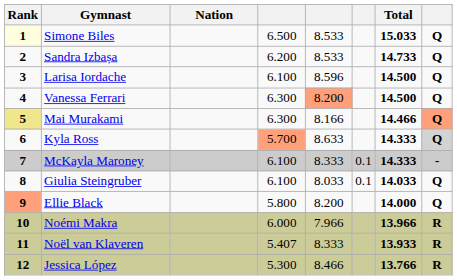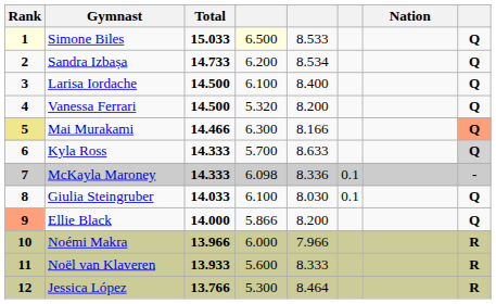 <table class="wikitable sortable" style="text-align:center; font-size:100%">
 <tr>
 <th scope="col"  style="width:15px;">Rank</th>
 <th scope="col"  style="width:150px;">Gymnast</th>
-<th scope="col"  style="width:100px;">Nation</th>
+<th scope="col"  style="width:50px;">Total</th>
 <th scope="col"  style="width:50px;"></th>
 <th scope="col"  style="width:50px;"></th>
 <th scope="col"  style="width:20px;"></th>
-<th scope="col"  style="width:50px;">Total</th>
+<th scope="col"  style="width:100px;">Nation</th>
 <th scope="col"  style="width:30px;"></th>
 </tr>
 <tr>
 <td scope=row style="background: lightyellow; text-align:center"><strong>1</strong></td>
 <td align=left><a href='#'>Simone Biles</a></td>
-<td style="text-align:left;"></td>
-<td>6.500</td>
+<td><strong>15.033</strong></td>
+<td style="background: lightyellow;">6.500</td>
 <td>8.533</td>
 <td></td>
-<td><strong>15.033</strong></td>
+<td style="text-align:left;"></td>
 <td><strong>Q</strong></td>
 </tr>
 <tr>
 <td scope=row style="text-align:center"><strong>2</strong></td>
 <td align=left><a href='#'>Sandra Izbașa</a></td>
+<td><strong>14.733</strong></td>
+<td>6.200</td>
+<td>8.534</td>
+<td></td>
 <td style="text-align:left;"></td>
-<td>6.200</td>
-<td>8.533</td>
-<td></td>
-<td><strong>14.733</strong></td>
 <td><strong>Q</strong></td>
 </tr>
 <tr>
 <td scope=row style="text-align:center"><strong>3</strong></td>
 <td align=left><a href='#'>Larisa Iordache</a></td>
+<td><strong>14.500</strong></td>
+<td>6.100</td>
+<td>8.400</td>
+<td></td>
 <td style="text-align:left;"></td>
-<td>6.100</td>
-<td>8.596</td>
-<td></td>
-<td><strong>14.500</strong></td>
 <td><strong>Q</strong></td>
 </tr>
 <tr>
 <td scope=row style="text-align:center"><strong>4</strong></td>
 <td align=left><a href='#'>Vanessa Ferrari</a></td>
+<td><strong>14.500</strong></td>
+<td>5.320</td>
+<td>8.200</td>
+<td></td>
 <td style="text-align:left;"></td>
-<td>6.300</td>
-<td style="background: lightsalmon;">8.200</td>
-<td></td>
-<td><strong>14.500</strong></td>
 <td><strong>Q</strong></td>
 </tr>
 <tr>
 <td scope=row style="background: khaki; text-align:center"><strong>5</strong></td>
 <td align=left><a href='#'>Mai Murakami</a></td>
-<td style="text-align:left;"></td>
+<td><strong>14.466</strong></td>
 <td>6.300</td>
 <td>8.166</td>
 <td></td>
-<td><strong>14.466</strong></td>
+<td style="text-align:left;"></td>
 <td style="background: lightsalmon;"><strong>Q</strong></td>
 </tr>
 <tr>
 <td scope=row style="text-align:center"><strong>6</strong></td>
 <td align=left><a href='#'>Kyla Ross</a></td>
-<td style="text-align:left;"></td>
-<td style="background: lightsalmon;">5.700</td>
+<td><strong>14.333</strong></td>
+<td>5.700</td>
 <td>8.633</td>
 <td></td>
-<td><strong>14.333</strong></td>
+<td style="text-align:left;"></td>
 <td style="background: lightgrey;"><strong>Q</strong></td>
 </tr>
 <tr style="background:#cccccc;">
 <td scope=row style="text-align:center"><strong>7</strong></td>
 <td align=left><a href='#'>McKayla Maroney</a></td>
+<td><strong>14.333</strong></td>
+<td>6.098</td>
+<td>8.336</td>
+<td>0.1</td>
 <td style="text-align:left;"></td>
-<td>6.100</td>
-<td>8.333</td>
-<td>0.1</td>
-<td><strong>14.333</strong></td>
 <td><strong>-</strong></td>
 </tr>
 <tr>
 <td scope=row style="text-align:center"><strong>8</strong></td>
 <td align=left><a href='#'>Giulia Steingruber</a></td>
+<td><strong>14.033</strong></td>
+<td>6.100</td>
+<td>8.030</td>
+<td>0.1</td>
 <td style="text-align:left;"></td>
-<td>6.100</td>
-<td>8.033</td>
-<td>0.1</td>
-<td><strong>14.033</strong></td>
 <td><strong>Q</strong></td>
 </tr>
 <tr>
 <td scope=row style="background: lightsalmon; text-align:center"><strong>9</strong></td>
 <td align=left><a href='#'>Ellie Black</a></td>
-<td style="text-align:left;"></td>
-<td>5.800</td>
+<td><strong>14.000</strong></td>
+<td>5.866</td>
 <td>8.200</td>
 <td></td>
-<td><strong>14.000</strong></td>
+<td style="text-align:left;"></td>
 <td><strong>Q</strong></td>
 </tr>
 <tr style="background:#cccc99;">
 <td scope=row style="text-align:center"><strong>10</strong></td>
 <td align=left><a href='#'>Noémi Makra</a></td>
-<td style="text-align:left;"></td>
+<td><strong>13.966</strong></td>
 <td>6.000</td>
 <td>7.966</td>
 <td></td>
-<td><strong>13.966</strong></td>
+<td style="text-align:left;"></td>
 <td><strong>R</strong></td>
 </tr>
 <tr style="background:#cccc99;">
 <td scope=row style="text-align:center"><strong>11</strong></td>
 <td align=left><a href='#'>Noël van Klaveren</a></td>
-<td style="text-align:left;"></td>
-<td>5.407</td>
+<td><strong>13.933</strong></td>
+<td>5.600</td>
 <td>8.333</td>
 <td></td>
-<td><strong>13.933</strong></td>
+<td style="text-align:left;"></td>
 <td><strong>R</strong></td>
 </tr>
 <tr style="background:#cccc99;">
 <td scope=row style="text-align:center"><strong>12</strong></td>
 <td align=left><a href='#'>Jessica López</a></td>
+<td><strong>13.766</strong></td>
+<td>5.300</td>
+<td>8.464</td>
+<td></td>
 <td style="text-align:left;"></td>
-<td>5.300</td>
-<td>8.466</td>
-<td></td>
-<td><strong>13.766</strong></td>
 <td><strong>R</strong></td>
 </tr>
 </table>
